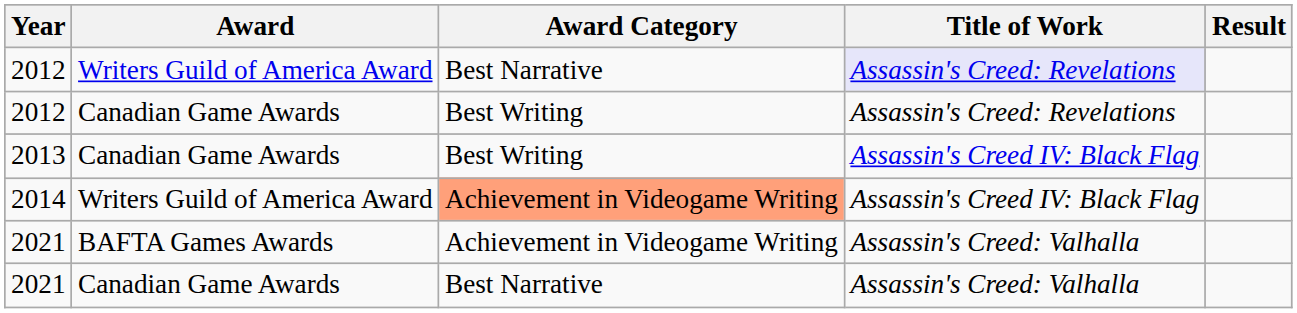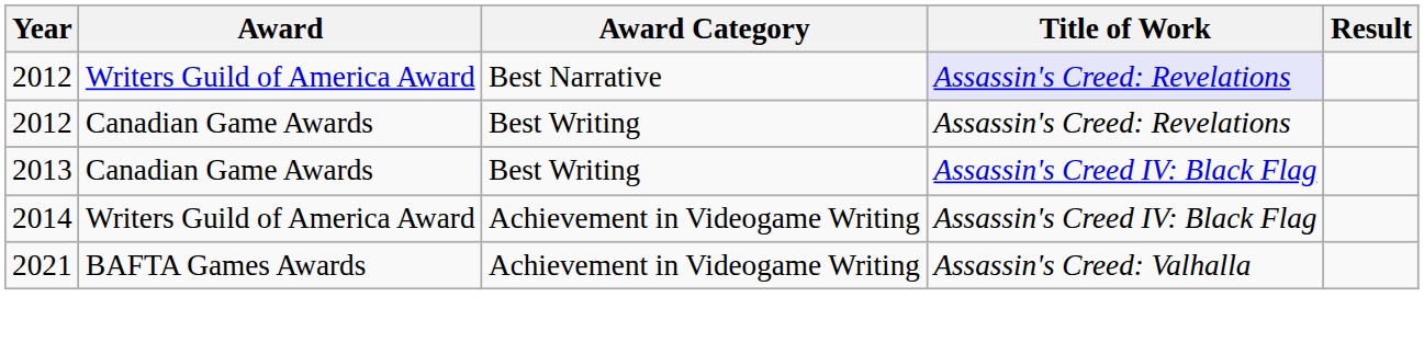 <table class="wikitable">
 <tr>
 <th>Year</th>
 <th>Award</th>
 <th>Award Category</th>
 <th>Title of Work</th>
 <th>Result</th>
 </tr>
 <tr>
 <td>2012</td>
 <td><a href='#'>Writers Guild of America Award</a></td>
 <td>Best Narrative</td>
 <td style="background: lavender;"><em><a href='#'>Assassin's Creed: Revelations</a></em></td>
 <td></td>
 </tr>
 <tr>
 <td>2012</td>
 <td>Canadian Game Awards</td>
 <td>Best Writing</td>
 <td><em>Assassin's Creed: Revelations</em></td>
 <td></td>
 </tr>
 <tr>
 <td>2013</td>
 <td>Canadian Game Awards</td>
 <td>Best Writing</td>
 <td><em><a href='#'>Assassin's Creed IV: Black Flag</a></em></td>
 <td></td>
 </tr>
 <tr>
 <td>2014</td>
 <td>Writers Guild of America Award</td>
-<td style="background: lightsalmon;">Achievement in Videogame Writing</td>
+<td>Achievement in Videogame Writing</td>
 <td><em>Assassin's Creed IV: Black Flag</em></td>
 <td></td>
 </tr>
 <tr>
 <td>2021</td>
 <td>BAFTA Games Awards</td>
 <td>Achievement in Videogame Writing</td>
 <td><em>Assassin's Creed: Valhalla</em></td>
 <td></td>
 </tr>
-<tr>
-<td>2021</td>
-<td>Canadian Game Awards</td>
-<td>Best Narrative</td>
-<td><em>Assassin's Creed: Valhalla</em></td>
-<td></td>
-</tr>
 </table>
